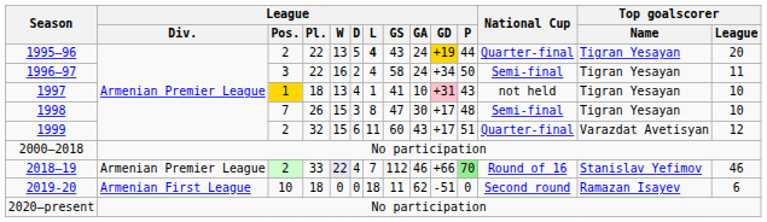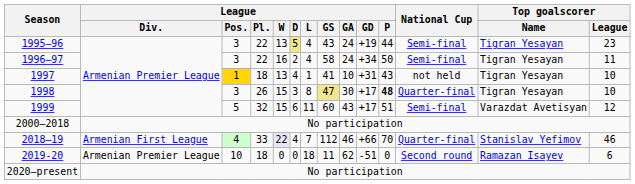 <table class="wikitable" style="font-size: 95%; text-align: center;">
 <tr>
 <th rowspan="2">Season</th>
 <th colspan="10">League</th>
 <th rowspan="2">National Cup</th>
 <th colspan="2">Top goalscorer</th>
 </tr>
 <tr>
 <th>Div.</th>
 <th>Pos.</th>
 <th>Pl.</th>
 <th>W</th>
 <th>D</th>
 <th>L</th>
 <th>GS</th>
 <th>GA</th>
 <th>GD</th>
 <th>P</th>
 <th>Name</th>
 <th>League</th>
 </tr>
 <tr>
 <td><a href='#'>1995–96</a></td>
 <td rowspan="5" align="left"><a href='#'>Armenian Premier League</a></td>
-<td>2</td>
+<td>3</td>
 <td>22</td>
 <td>13</td>
-<td>5</td>
-<td><strong>4</strong></td>
+<td style="background: khaki;">5</td>
+<td>4</td>
 <td>43</td>
 <td>24</td>
-<td style="background: gold;">+19</td>
+<td>+19</td>
 <td>44</td>
-<td><a href='#'>Quarter-final</a></td>
+<td><a href='#'>Semi-final</a></td>
 <td align="left"> <a href='#'>Tigran Yesayan</a></td>
-<td>20</td>
+<td>23</td>
 </tr>
 <tr>
 <td><a href='#'>1996–97</a></td>
 <td>3</td>
 <td>22</td>
 <td>16</td>
 <td>2</td>
 <td>4</td>
 <td>58</td>
 <td>24</td>
 <td>+34</td>
 <td>50</td>
 <td><a href='#'>Semi-final</a></td>
 <td align="left"> Tigran Yesayan</td>
 <td>11</td>
 </tr>
 <tr>
 <td><a href='#'>1997</a></td>
 <td bgcolor=gold>1</td>
 <td>18</td>
 <td>13</td>
 <td>4</td>
 <td>1</td>
 <td>41</td>
 <td>10</td>
-<td style="background: pink;">+31</td>
+<td>+31</td>
 <td>43</td>
 <td>not held</td>
 <td align="left"> Tigran Yesayan</td>
 <td>10</td>
 </tr>
 <tr>
 <td><a href='#'>1998</a></td>
-<td>7</td>
+<td>3</td>
 <td>26</td>
 <td>15</td>
 <td>3</td>
 <td>8</td>
-<td>47</td>
+<td style="background: khaki;">47</td>
 <td>30</td>
 <td>+17</td>
-<td>48</td>
-<td><a href='#'>Semi-final</a></td>
+<td><strong>48</strong></td>
+<td><a href='#'>Quarter-final</a></td>
 <td align="left"> Tigran Yesayan</td>
 <td>10</td>
 </tr>
 <tr>
 <td><a href='#'>1999</a></td>
-<td>2</td>
+<td>5</td>
 <td>32</td>
 <td>15</td>
 <td>6</td>
 <td>11</td>
 <td>60</td>
 <td>43</td>
 <td>+17</td>
 <td>51</td>
-<td><a href='#'>Quarter-final</a></td>
+<td><a href='#'>Semi-final</a></td>
 <td align="left"> Varazdat Avetisyan</td>
 <td>12</td>
 </tr>
 <tr>
 <td>2000–2018</td>
 <td colspan="13">No participation</td>
 </tr>
 <tr>
 <td><a href='#'>2018–19</a></td>
-<td align="left">Armenian Premier League</td>
-<td style="background:#ccffcc;">2</td>
+<td align="left"><a href='#'>Armenian First League</a></td>
+<td style="background:#ccffcc;">4</td>
 <td>33</td>
 <td style="background: lavender;">22</td>
 <td>4</td>
 <td>7</td>
 <td>112</td>
 <td>46</td>
 <td>+66</td>
-<td style="background: lightgreen;">70</td>
-<td><a href='#'>Round of 16</a></td>
+<td>70</td>
+<td><a href='#'>Quarter-final</a></td>
 <td align="left"> <a href='#'>Stanislav Yefimov</a></td>
 <td>46</td>
 </tr>
 <tr>
 <td><a href='#'>2019-20</a></td>
-<td align="left"><a href='#'>Armenian First League</a></td>
+<td align="left">Armenian Premier League</td>
 <td>10</td>
 <td>18</td>
 <td>0</td>
 <td>0</td>
 <td>18</td>
 <td>11</td>
 <td>62</td>
 <td>-51</td>
 <td>0</td>
 <td><a href='#'>Second round</a></td>
 <td align="left"> <a href='#'>Ramazan Isayev</a></td>
 <td>6</td>
 </tr>
 <tr>
 <td>2020–present</td>
 <td colspan="13">No participation</td>
 </tr>
 </table>
